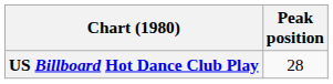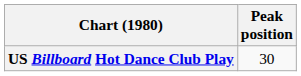 <table class="wikitable plainrowheaders" style="text-align:center">
 <tr>
 <th scope="col">Chart (1980)</th>
 <th scope="col">Peak<br>position</th>
 </tr>
 <tr>
 <th scope="row">US <em><a href='#'>Billboard</a></em> <a href='#'>Hot Dance Club Play</a></th>
-<td>28</td>
+<td>30</td>
 </tr>
 </table>
